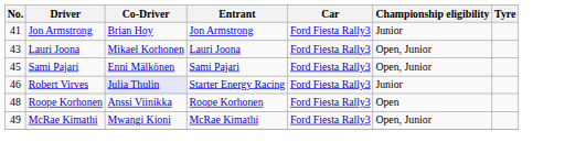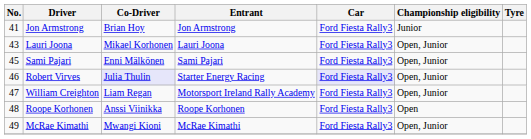 <table class="wikitable" style="font-size: 85%;">
 <tr>
 <th>No.</th>
 <th>Driver</th>
 <th>Co-Driver</th>
 <th>Entrant</th>
 <th>Car</th>
 <th>Championship eligibility</th>
 <th>Tyre</th>
 </tr>
 <tr>
 <td align="center">41</td>
 <td> <a href='#'>Jon Armstrong</a></td>
 <td> <a href='#'>Brian Hoy</a></td>
 <td> <a href='#'>Jon Armstrong</a></td>
 <td><a href='#'>Ford Fiesta Rally3</a></td>
 <td>Junior</td>
 <td align="center"></td>
 </tr>
 <tr>
 <td align="center">43</td>
 <td> <a href='#'>Lauri Joona</a></td>
 <td> <a href='#'>Mikael Korhonen</a></td>
 <td> <a href='#'>Lauri Joona</a></td>
 <td><a href='#'>Ford Fiesta Rally3</a></td>
 <td>Open, Junior</td>
 <td align="center"></td>
 </tr>
 <tr>
 <td align="center">45</td>
 <td> <a href='#'>Sami Pajari</a></td>
 <td> <a href='#'>Enni Mälkönen</a></td>
 <td> <a href='#'>Sami Pajari</a></td>
 <td><a href='#'>Ford Fiesta Rally3</a></td>
 <td>Open, Junior</td>
 <td align="center"></td>
 </tr>
 <tr>
 <td align="center">46</td>
 <td> <a href='#'>Robert Virves</a></td>
 <td style="background: lavender;"> <a href='#'>Julia Thulin</a></td>
 <td> <a href='#'>Starter Energy Racing</a></td>
+<td style="background: lavender;"><a href='#'>Ford Fiesta Rally3</a></td>
+<td>Open, Junior</td>
+<td align="center"></td>
+</tr>
+<tr>
+<td align="center">47</td>
+<td> <a href='#'>William Creighton</a></td>
+<td> <a href='#'>Liam Regan</a></td>
+<td> <a href='#'>Motorsport Ireland Rally Academy</a></td>
 <td><a href='#'>Ford Fiesta Rally3</a></td>
-<td>Junior</td>
+<td>Open, Junior</td>
 <td align="center"></td>
 </tr>
 <tr>
 <td align="center">48</td>
 <td> <a href='#'>Roope Korhonen</a></td>
 <td> <a href='#'>Anssi Viinikka</a></td>
 <td> <a href='#'>Roope Korhonen</a></td>
 <td><a href='#'>Ford Fiesta Rally3</a></td>
 <td>Open</td>
 <td align="center"></td>
 </tr>
 <tr>
 <td align="center">49</td>
 <td> <a href='#'>McRae Kimathi</a></td>
 <td> <a href='#'>Mwangi Kioni</a></td>
 <td> <a href='#'>McRae Kimathi</a></td>
 <td><a href='#'>Ford Fiesta Rally3</a></td>
 <td>Open, Junior</td>
 <td align="center"></td>
 </tr>
 <tr>
 </tr>
 </table>
